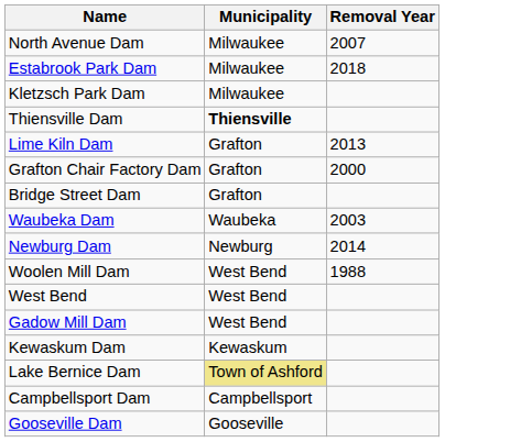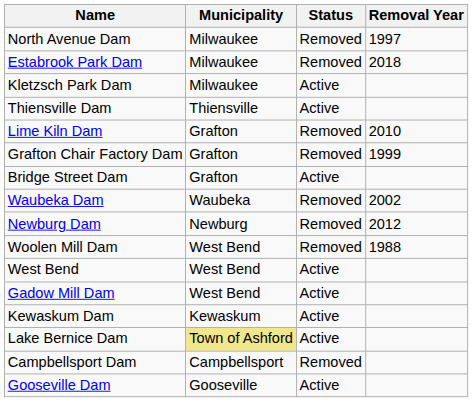 <table class="wikitable">
 <tr>
 <th>Name</th>
 <th>Municipality</th>
+<th>Status</th>
 <th>Removal Year</th>
 </tr>
 <tr>
 <td>North Avenue Dam</td>
 <td>Milwaukee</td>
-<td>2007</td>
+<td>Removed</td>
+<td>1997</td>
 </tr>
 <tr>
 <td><a href='#'>Estabrook Park Dam</a></td>
 <td>Milwaukee</td>
+<td>Removed</td>
 <td>2018</td>
 </tr>
 <tr>
 <td>Kletzsch Park Dam</td>
 <td>Milwaukee</td>
+<td>Active</td>
 <td></td>
 </tr>
 <tr>
 <td>Thiensville Dam</td>
-<td><strong>Thiensville</strong></td>
+<td>Thiensville</td>
+<td>Active</td>
 <td></td>
 </tr>
 <tr>
 <td><a href='#'>Lime Kiln Dam</a></td>
 <td>Grafton</td>
-<td>2013</td>
+<td>Removed</td>
+<td>2010</td>
 </tr>
 <tr>
 <td>Grafton Chair Factory Dam</td>
 <td>Grafton</td>
-<td>2000</td>
+<td>Removed</td>
+<td>1999</td>
 </tr>
 <tr>
 <td>Bridge Street Dam</td>
 <td>Grafton</td>
+<td>Active</td>
 <td></td>
 </tr>
 <tr>
 <td><a href='#'>Waubeka Dam</a></td>
 <td>Waubeka</td>
-<td>2003</td>
+<td>Removed</td>
+<td>2002</td>
 </tr>
 <tr>
 <td><a href='#'>Newburg Dam</a></td>
 <td>Newburg</td>
-<td>2014</td>
+<td>Removed</td>
+<td>2012</td>
 </tr>
 <tr>
 <td>Woolen Mill Dam</td>
 <td>West Bend</td>
+<td>Removed</td>
 <td>1988</td>
 </tr>
 <tr>
 <td>West Bend</td>
 <td>West Bend</td>
+<td>Active</td>
 <td></td>
 </tr>
 <tr>
 <td><a href='#'>Gadow Mill Dam</a></td>
 <td>West Bend</td>
+<td>Active</td>
 <td></td>
 </tr>
 <tr>
 <td>Kewaskum Dam</td>
 <td>Kewaskum</td>
+<td>Active</td>
 <td></td>
 </tr>
 <tr>
 <td>Lake Bernice Dam</td>
 <td style="background: khaki;">Town of Ashford</td>
+<td>Active</td>
 <td></td>
 </tr>
 <tr>
 <td>Campbellsport Dam</td>
 <td>Campbellsport</td>
+<td>Removed</td>
 <td></td>
 </tr>
 <tr>
 <td><a href='#'>Gooseville Dam</a></td>
 <td>Gooseville</td>
+<td>Active</td>
 <td></td>
 </tr>
 </table>
